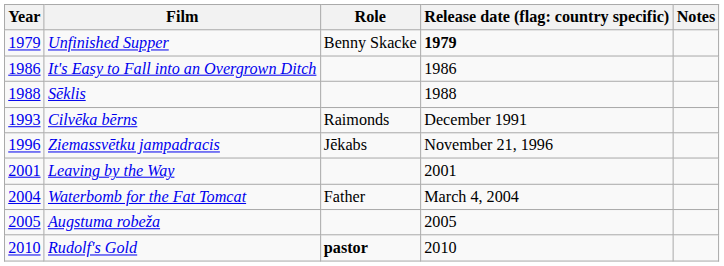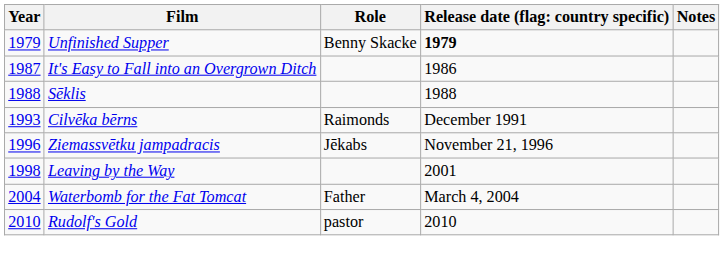 <table class="wikitable">
 <tr>
 <th>Year</th>
 <th>Film</th>
 <th>Role</th>
 <th>Release date (flag: country specific)</th>
 <th>Notes</th>
 </tr>
 <tr>
 <td rowspan="1"><a href='#'>1979</a></td>
 <td><em><a href='#'>Unfinished Supper</a></em></td>
 <td>Benny Skacke</td>
 <td><strong>1979</strong></td>
 <td></td>
 </tr>
 <tr>
-<td rowspan="1"><a href='#'>1986</a></td>
+<td rowspan="1"><a href='#'>1987</a></td>
 <td><em><a href='#'>It's Easy to Fall into an Overgrown Ditch</a></em></td>
 <td></td>
 <td>1986</td>
 <td></td>
 </tr>
 <tr>
 <td rowspan="1"><a href='#'>1988</a></td>
 <td><em><a href='#'>Sēklis</a></em></td>
 <td></td>
 <td>1988</td>
 <td></td>
 </tr>
 <tr>
 <td rowspan="1"><a href='#'>1993</a></td>
 <td><em><a href='#'>Cilvēka bērns</a></em></td>
 <td>Raimonds</td>
 <td>December 1991</td>
 <td></td>
 </tr>
 <tr>
 <td rowspan="1"><a href='#'>1996</a></td>
 <td><em><a href='#'>Ziemassvētku jampadracis</a></em></td>
 <td>Jēkabs</td>
 <td>November 21, 1996</td>
 <td></td>
 </tr>
 <tr>
-<td rowspan="1"><a href='#'>2001</a></td>
+<td rowspan="1"><a href='#'>1998</a></td>
 <td><em><a href='#'>Leaving by the Way</a></em></td>
 <td></td>
 <td>2001</td>
 <td></td>
 </tr>
 <tr>
 <td rowspan="1"><a href='#'>2004</a></td>
 <td><em><a href='#'>Waterbomb for the Fat Tomcat</a></em></td>
 <td>Father</td>
 <td>March 4, 2004</td>
 <td></td>
 </tr>
 <tr>
-<td rowspan="1"><a href='#'>2005</a></td>
-<td><em><a href='#'>Augstuma robeža</a></em></td>
-<td></td>
-<td>2005</td>
-<td></td>
-</tr>
-<tr>
 <td rowspan="1"><a href='#'>2010</a></td>
 <td><em><a href='#'>Rudolf's Gold</a></em></td>
-<td><strong>pastor</strong></td>
+<td>pastor</td>
 <td>2010</td>
 <td></td>
 </tr>
 </table>
